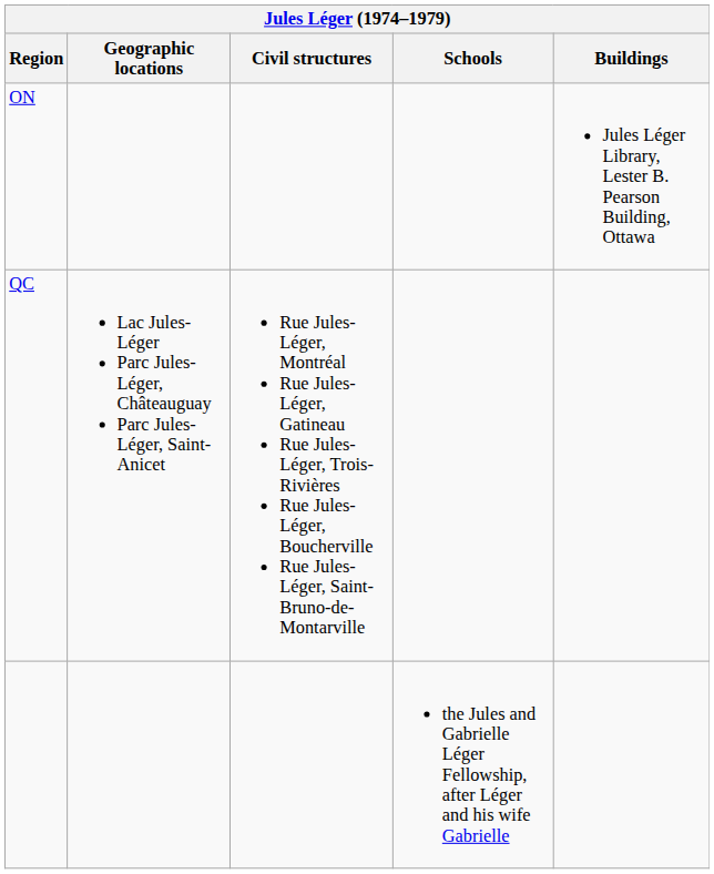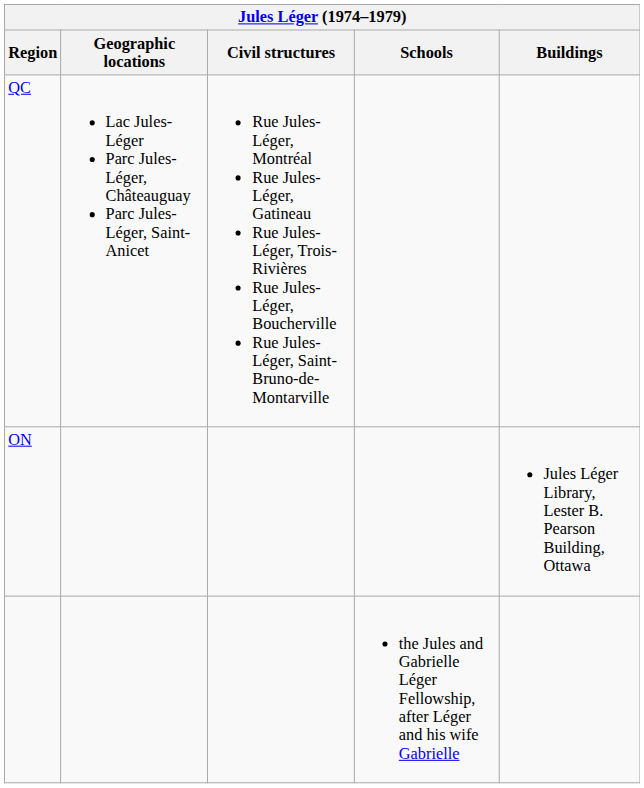 <table class="wikitable" width="100%">
 <tr>
 <th colspan="5"><a href='#'>Jules Léger</a> (1974–1979)</th>
 </tr>
 <tr>
 <th width="5%">Region</th>
 <th width="23.75%">Geographic locations</th>
 <th width="23.75%">Civil structures</th>
 <th width="23.75%">Schools</th>
 <th width="23.75%">Buildings</th>
 </tr>
 <tr>
+<td align=left valign=top> <a href='#'>QC</a></td>
+<td align=left valign=top><br><ul><li>Lac Jules-Léger</li><li>Parc Jules-Léger, Châteauguay</li><li>Parc Jules-Léger, Saint-Anicet</li></ul></td>
+<td align=left valign=top><br><ul><li>Rue Jules-Léger, Montréal</li><li>Rue Jules-Léger, Gatineau</li><li>Rue Jules-Léger, Trois-Rivières</li><li>Rue Jules-Léger, Boucherville</li><li>Rue Jules-Léger, Saint-Bruno-de-Montarville</li></ul></td>
+<td></td>
+<td></td>
+</tr>
+<tr>
 <td align=left valign=top> <a href='#'>ON</a></td>
 <td></td>
 <td></td>
 <td></td>
 <td align=left valign=top><br><ul><li>Jules Léger Library, Lester B. Pearson Building, Ottawa</li></ul></td>
-</tr>
-<tr>
-<td align=left valign=top> <a href='#'>QC</a></td>
-<td align=left valign=top><br><ul><li>Lac Jules-Léger</li><li>Parc Jules-Léger, Châteauguay</li><li>Parc Jules-Léger, Saint-Anicet</li></ul></td>
-<td align=left valign=top><br><ul><li>Rue Jules-Léger, Montréal</li><li>Rue Jules-Léger, Gatineau</li><li>Rue Jules-Léger, Trois-Rivières</li><li>Rue Jules-Léger, Boucherville</li><li>Rue Jules-Léger, Saint-Bruno-de-Montarville</li></ul></td>
-<td></td>
-<td></td>
 </tr>
 <tr>
 <td></td>
 <td></td>
 <td></td>
 <td align=left valign=top><br><ul><li>the Jules and Gabrielle Léger Fellowship, after Léger and his wife <a href='#'>Gabrielle</a></li></ul></td>
 <td></td>
 </tr>
 </table>
